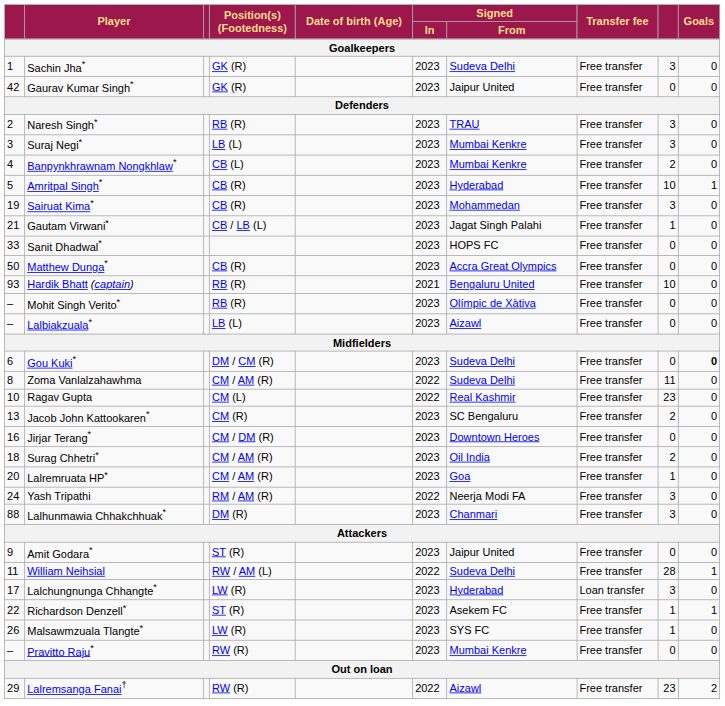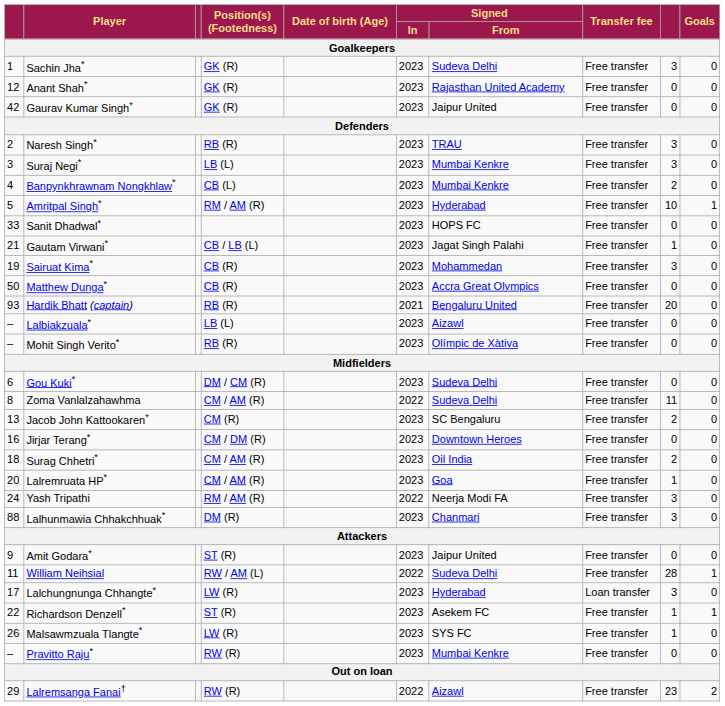 <table class="wikitable sortable" style="text-align:left; font-size:85%; width:100%;">
 <tr>
 <th rowspan="2" style="background-color:#9C174C; color:#FEDE89;"></th>
 <th rowspan="2" style="background-color:#9C174C; color:#FEDE89;">Player</th>
 <th rowspan="2" style="background-color:#9C174C; color:#FEDE89;"></th>
 <th rowspan="2" style="background-color:#9C174C; color:#FEDE89;">Position(s)<br>(Footedness)</th>
 <th rowspan="2" style="background-color:#9C174C; color:#FEDE89;">Date of birth (Age)</th>
 <th colspan="2" style="background-color:#9C174C; color:#FEDE89;">Signed</th>
 <th rowspan="2" style="background-color:#9C174C; color:#FEDE89;">Transfer fee</th>
 <th rowspan="2" style="background-color:#9C174C; color:#FEDE89;"></th>
 <th rowspan="2" style="background-color:#9C174C; color:#FEDE89;">Goals</th>
 </tr>
 <tr>
 <th style="background-color:#9C174C; color:#FEDE89;">In</th>
 <th style="background-color:#9C174C; color:#FEDE89;">From</th>
 </tr>
 <tr>
 <th colspan="10">Goalkeepers</th>
 </tr>
 <tr>
 <td>1</td>
 <td style="text-align:left;">Sachin Jha<sup>*</sup></td>
 <td style="text-align:center;"></td>
 <td style="text-align:left;"><a href='#'>GK</a> (R)</td>
 <td style="text-align:right;"></td>
 <td>2023</td>
 <td> <a href='#'>Sudeva Delhi</a></td>
 <td style="text-align:left;">Free transfer</td>
 <td style="text-align:right;">3</td>
+<td style="text-align:right;">0</td>
+</tr>
+<tr>
+<td>12</td>
+<td style="text-align:left;">Anant Shah<sup>*</sup></td>
+<td style="text-align:center;"></td>
+<td style="text-align:left;"><a href='#'>GK</a> (R)</td>
+<td style="text-align:right;"></td>
+<td>2023</td>
+<td> <a href='#'>Rajasthan United Academy</a></td>
+<td style="text-align:left;">Free transfer</td>
+<td style="text-align:right;">0</td>
 <td style="text-align:right;">0</td>
 </tr>
 <tr>
 <td>42</td>
 <td style="text-align:left;">Gaurav Kumar Singh<sup>*</sup></td>
 <td style="text-align:center;"></td>
 <td style="text-align:left;"><a href='#'>GK</a> (R)</td>
 <td style="text-align:right;"></td>
 <td>2023</td>
 <td> Jaipur United</td>
 <td style="text-align:left;">Free transfer</td>
 <td style="text-align:right;">0</td>
 <td style="text-align:right;">0</td>
 </tr>
 <tr>
 <th colspan="10">Defenders</th>
 </tr>
 <tr>
 <td>2</td>
 <td style="text-align:left;">Naresh Singh<sup>*</sup></td>
 <td style="text-align:center;"></td>
 <td style="text-align:left;"><a href='#'>RB</a> (R)</td>
 <td style="text-align:right;"></td>
 <td>2023</td>
 <td> <a href='#'>TRAU</a></td>
 <td style="text-align:left;">Free transfer</td>
 <td style="text-align:right;">3</td>
 <td style="text-align:right;">0</td>
 </tr>
 <tr>
 <td>3</td>
 <td style="text-align:left;">Suraj Negi<sup>*</sup></td>
 <td style="text-align:center;"></td>
 <td style="text-align:left;"><a href='#'>LB</a> (L)</td>
 <td style="text-align:right;"></td>
 <td>2023</td>
 <td> <a href='#'>Mumbai Kenkre</a></td>
 <td style="text-align:left;">Free transfer</td>
 <td style="text-align:right;">3</td>
 <td style="text-align:right;">0</td>
 </tr>
 <tr>
 <td>4</td>
 <td style="text-align:left;"><a href='#'>Banpynkhrawnam Nongkhlaw</a><sup>*</sup></td>
 <td style="text-align:center;"></td>
 <td style="text-align:left;"><a href='#'>CB</a> (L)</td>
 <td style="text-align:right;"></td>
 <td>2023</td>
 <td> <a href='#'>Mumbai Kenkre</a></td>
 <td style="text-align:left;">Free transfer</td>
 <td style="text-align:right;">2</td>
 <td style="text-align:right;">0</td>
 </tr>
 <tr>
 <td>5</td>
 <td style="text-align:left;"><a href='#'>Amritpal Singh</a><sup>*</sup></td>
 <td style="text-align:center;"></td>
-<td style="text-align:left;"><a href='#'>CB</a> (R)</td>
+<td style="text-align:left;"><a href='#'>RM</a> / <a href='#'>AM</a> (R)</td>
 <td style="text-align:right;"></td>
 <td>2023</td>
 <td> <a href='#'>Hyderabad</a></td>
 <td style="text-align:left;">Free transfer</td>
 <td style="text-align:right;">10</td>
 <td style="text-align:right;">1</td>
 </tr>
 <tr>
-<td>19</td>
-<td style="text-align:left;"><a href='#'>Sairuat Kima</a><sup>*</sup></td>
+<td>33</td>
+<td style="text-align:left;">Sanit Dhadwal<sup>*</sup></td>
 <td style="text-align:center;"></td>
-<td style="text-align:left;"><a href='#'>CB</a> (R)</td>
+<td style="text-align:left;"></td>
 <td style="text-align:right;"></td>
 <td>2023</td>
-<td> <a href='#'>Mohammedan</a></td>
+<td> HOPS FC</td>
 <td style="text-align:left;">Free transfer</td>
-<td style="text-align:right;">3</td>
+<td style="text-align:right;">0</td>
 <td style="text-align:right;">0</td>
 </tr>
 <tr>
 <td>21</td>
 <td style="text-align:left;">Gautam Virwani<sup>*</sup></td>
 <td style="text-align:center;"></td>
 <td style="text-align:left;"><a href='#'>CB</a> / <a href='#'>LB</a> (L)</td>
 <td style="text-align:right;"></td>
 <td>2023</td>
 <td> Jagat Singh Palahi</td>
 <td style="text-align:left;">Free transfer</td>
 <td style="text-align:right;">1</td>
 <td style="text-align:right;">0</td>
 </tr>
 <tr>
-<td>33</td>
-<td style="text-align:left;">Sanit Dhadwal<sup>*</sup></td>
+<td>19</td>
+<td style="text-align:left;"><a href='#'>Sairuat Kima</a><sup>*</sup></td>
 <td style="text-align:center;"></td>
-<td style="text-align:left;"></td>
+<td style="text-align:left;"><a href='#'>CB</a> (R)</td>
 <td style="text-align:right;"></td>
 <td>2023</td>
-<td> HOPS FC</td>
+<td> <a href='#'>Mohammedan</a></td>
 <td style="text-align:left;">Free transfer</td>
-<td style="text-align:right;">0</td>
+<td style="text-align:right;">3</td>
 <td style="text-align:right;">0</td>
 </tr>
 <tr>
 <td>50</td>
 <td style="text-align:left;"><a href='#'>Matthew Dunga</a><sup>*</sup></td>
 <td style="text-align:center;"></td>
 <td style="text-align:left;"><a href='#'>CB</a> (R)</td>
 <td style="text-align:right;"></td>
 <td>2023</td>
 <td> <a href='#'>Accra Great Olympics</a></td>
 <td style="text-align:left;">Free transfer</td>
 <td style="text-align:right;">0</td>
 <td style="text-align:right;">0</td>
 </tr>
 <tr>
 <td>93</td>
 <td style="text-align:left;"><a href='#'>Hardik Bhatt</a> <em>(<a href='#'>captain</a>)</em></td>
 <td style="text-align:center;"></td>
 <td style="text-align:left;"><a href='#'>RB</a> (R)</td>
 <td style="text-align:right;"></td>
 <td>2021</td>
 <td> <a href='#'>Bengaluru United</a></td>
 <td style="text-align:left;">Free transfer</td>
-<td style="text-align:right;">10</td>
+<td style="text-align:right;">20</td>
+<td style="text-align:right;">0</td>
+</tr>
+<tr>
+<td>–</td>
+<td style="text-align:left;"><a href='#'>Lalbiakzuala</a><sup>*</sup></td>
+<td style="text-align:center;"></td>
+<td style="text-align:left;"><a href='#'>LB</a> (L)</td>
+<td style="text-align:right;"></td>
+<td>2023</td>
+<td> <a href='#'>Aizawl</a></td>
+<td style="text-align:left;">Free transfer</td>
+<td style="text-align:right;">0</td>
 <td style="text-align:right;">0</td>
 </tr>
 <tr>
 <td>–</td>
 <td style="text-align:left;">Mohit Singh Verito<sup>*</sup></td>
 <td style="text-align:center;"></td>
 <td style="text-align:left;"><a href='#'>RB</a> (R)</td>
 <td style="text-align:right;"></td>
 <td>2023</td>
 <td> <a href='#'>Olímpic de Xàtiva</a></td>
-<td style="text-align:left;">Free transfer</td>
-<td style="text-align:right;">0</td>
-<td style="text-align:right;">0</td>
-</tr>
-<tr>
-<td>–</td>
-<td style="text-align:left;"><a href='#'>Lalbiakzuala</a><sup>*</sup></td>
-<td style="text-align:center;"></td>
-<td style="text-align:left;"><a href='#'>LB</a> (L)</td>
-<td style="text-align:right;"></td>
-<td>2023</td>
-<td> <a href='#'>Aizawl</a></td>
 <td style="text-align:left;">Free transfer</td>
 <td style="text-align:right;">0</td>
 <td style="text-align:right;">0</td>
 </tr>
 <tr>
 <th colspan="10">Midfielders</th>
 </tr>
 <tr>
 <td>6</td>
 <td style="text-align:left;"><a href='#'>Gou Kuki</a><sup>*</sup></td>
 <td style="text-align:center;"></td>
 <td style="text-align:left;"><a href='#'>DM</a> / <a href='#'>CM</a> (R)</td>
 <td style="text-align:right;"></td>
 <td>2023</td>
 <td> <a href='#'>Sudeva Delhi</a></td>
 <td style="text-align:left;">Free transfer</td>
 <td style="text-align:right;">0</td>
-<td style="text-align:right;"><strong>0</strong></td>
+<td style="text-align:right;">0</td>
 </tr>
 <tr>
 <td>8</td>
 <td style="text-align:left;">Zoma Vanlalzahawhma</td>
 <td style="text-align:center;"></td>
 <td style="text-align:left;"><a href='#'>CM</a> / <a href='#'>AM</a> (R)</td>
 <td style="text-align:right;"></td>
 <td>2022</td>
 <td> <a href='#'>Sudeva Delhi</a></td>
 <td style="text-align:left;">Free transfer</td>
 <td style="text-align:right;">11</td>
-<td style="text-align:right;">0</td>
-</tr>
-<tr>
-<td>10</td>
-<td style="text-align:left;">Ragav Gupta</td>
-<td style="text-align:center;"></td>
-<td style="text-align:left;"><a href='#'>CM</a> (L)</td>
-<td style="text-align:right;"></td>
-<td>2022</td>
-<td> <a href='#'>Real Kashmir</a></td>
-<td style="text-align:left;">Free transfer</td>
-<td style="text-align:right;">23</td>
 <td style="text-align:right;">0</td>
 </tr>
 <tr>
 <td>13</td>
 <td style="text-align:left;">Jacob John Kattookaren<sup>*</sup></td>
 <td style="text-align:center;"></td>
 <td style="text-align:left;"><a href='#'>CM</a> (R)</td>
 <td style="text-align:right;"></td>
 <td>2023</td>
 <td> SC Bengaluru</td>
 <td style="text-align:left;">Free transfer</td>
 <td style="text-align:right;">2</td>
 <td style="text-align:right;">0</td>
 </tr>
 <tr>
 <td>16</td>
 <td style="text-align:left;">Jirjar Terang<sup>*</sup></td>
 <td style="text-align:center;"></td>
 <td style="text-align:left;"><a href='#'>CM</a> / <a href='#'>DM</a> (R)</td>
 <td style="text-align:right;"></td>
 <td>2023</td>
 <td> <a href='#'>Downtown Heroes</a></td>
 <td style="text-align:left;">Free transfer</td>
 <td style="text-align:right;">0</td>
 <td style="text-align:right;">0</td>
 </tr>
 <tr>
 <td>18</td>
 <td style="text-align:left;">Surag Chhetri<sup>*</sup></td>
 <td style="text-align:center;"></td>
 <td style="text-align:left;"><a href='#'>CM</a> / <a href='#'>AM</a> (R)</td>
 <td style="text-align:right;"></td>
 <td>2023</td>
 <td> <a href='#'>Oil India</a></td>
 <td style="text-align:left;">Free transfer</td>
 <td style="text-align:right;">2</td>
 <td style="text-align:right;">0</td>
 </tr>
 <tr>
 <td>20</td>
 <td style="text-align:left;">Lalremruata HP<sup>*</sup></td>
 <td style="text-align:center;"></td>
 <td style="text-align:left;"><a href='#'>CM</a> / <a href='#'>AM</a> (R)</td>
 <td style="text-align:right;"></td>
 <td>2023</td>
 <td> <a href='#'>Goa</a></td>
 <td style="text-align:left;">Free transfer</td>
 <td style="text-align:right;">1</td>
 <td style="text-align:right;">0</td>
 </tr>
 <tr>
 <td>24</td>
 <td style="text-align:left;">Yash Tripathi</td>
 <td style="text-align:center;"></td>
 <td style="text-align:left;"><a href='#'>RM</a> / <a href='#'>AM</a> (R)</td>
 <td style="text-align:right;"></td>
 <td>2022</td>
 <td> Neerja Modi FA</td>
 <td style="text-align:left;">Free transfer</td>
 <td style="text-align:right;">3</td>
 <td style="text-align:right;">0</td>
 </tr>
 <tr>
 <td>88</td>
 <td style="text-align:left;">Lalhunmawia Chhakchhuak<sup>*</sup></td>
 <td style="text-align:center;"></td>
 <td style="text-align:left;"><a href='#'>DM</a> (R)</td>
 <td style="text-align:right;"></td>
 <td>2023</td>
 <td> <a href='#'>Chanmari</a></td>
 <td style="text-align:left;">Free transfer</td>
 <td style="text-align:right;">3</td>
 <td style="text-align:right;">0</td>
 </tr>
 <tr>
 <th colspan="10">Attackers</th>
 </tr>
 <tr>
 <td>9</td>
 <td style="text-align:left;">Amit Godara<sup>*</sup></td>
 <td style="text-align:center;"></td>
 <td style="text-align:left;"><a href='#'>ST</a> (R)</td>
 <td style="text-align:right;"></td>
 <td>2023</td>
 <td> Jaipur United</td>
 <td style="text-align:left;">Free transfer</td>
 <td style="text-align:right;">0</td>
 <td style="text-align:right;">0</td>
 </tr>
 <tr>
 <td>11</td>
 <td style="text-align:left;"><a href='#'>William Neihsial</a></td>
 <td style="text-align:center;"></td>
 <td style="text-align:left;"><a href='#'>RW</a> / <a href='#'>AM</a> (L)</td>
 <td style="text-align:right;"></td>
 <td>2022</td>
 <td> <a href='#'>Sudeva Delhi</a></td>
 <td style="text-align:left;">Free transfer</td>
 <td style="text-align:right;">28</td>
 <td style="text-align:right;">1</td>
 </tr>
 <tr>
 <td>17</td>
 <td style="text-align:left;">Lalchungnunga Chhangte<sup>*</sup></td>
 <td style="text-align:center;"></td>
 <td style="text-align:left;"><a href='#'>LW</a> (R)</td>
 <td style="text-align:right;"></td>
 <td>2023</td>
 <td> <a href='#'>Hyderabad</a></td>
 <td style="text-align:left;">Loan transfer</td>
 <td style="text-align:right;">3</td>
 <td style="text-align:right;">0</td>
 </tr>
 <tr>
 <td>22</td>
 <td style="text-align:left;">Richardson Denzell<sup>*</sup></td>
 <td style="text-align:center;"></td>
 <td style="text-align:left;"><a href='#'>ST</a> (R)</td>
 <td style="text-align:right;"></td>
 <td>2023</td>
 <td> Asekem FC</td>
 <td style="text-align:left;">Free transfer</td>
 <td style="text-align:right;">1</td>
 <td style="text-align:right;">1</td>
 </tr>
 <tr>
 <td>26</td>
 <td style="text-align:left;">Malsawmzuala Tlangte<sup>*</sup></td>
 <td style="text-align:center;"></td>
 <td style="text-align:left;"><a href='#'>LW</a> (R)</td>
 <td style="text-align:right;"></td>
 <td>2023</td>
 <td> SYS FC</td>
 <td style="text-align:left;">Free transfer</td>
 <td style="text-align:right;">1</td>
 <td style="text-align:right;">0</td>
 </tr>
 <tr>
 <td>–</td>
 <td style="text-align:left;"><a href='#'>Pravitto Raju</a><sup>*</sup></td>
 <td style="text-align:center;"></td>
 <td style="text-align:left;"><a href='#'>RW</a> (R)</td>
 <td style="text-align:right;"></td>
 <td>2023</td>
 <td> <a href='#'>Mumbai Kenkre</a></td>
 <td style="text-align:left;">Free transfer</td>
 <td style="text-align:right;">0</td>
 <td style="text-align:right;">0</td>
 </tr>
 <tr>
 <th colspan="10">Out on loan</th>
 </tr>
 <tr>
 <td>29</td>
 <td style="text-align:left;"><a href='#'>Lalremsanga Fanai</a><sup>†</sup></td>
 <td style="text-align:center;"></td>
 <td style="text-align:left;"><a href='#'>RW</a> (R)</td>
 <td style="text-align:right;"></td>
 <td>2022</td>
 <td> <a href='#'>Aizawl</a></td>
 <td style="text-align:left;">Free transfer</td>
 <td style="text-align:right;">23</td>
 <td style="text-align:right;">2</td>
 </tr>
 </table>
